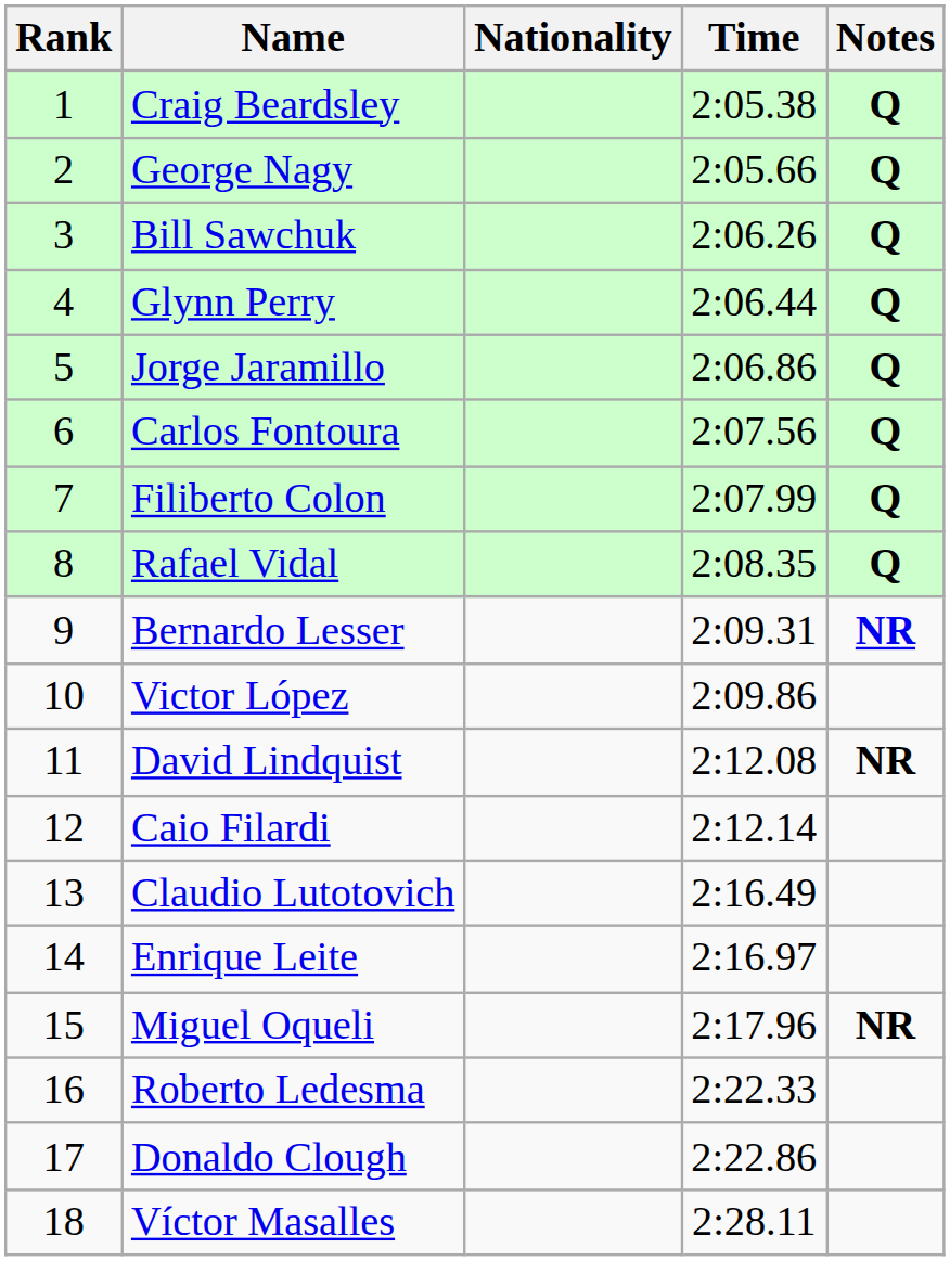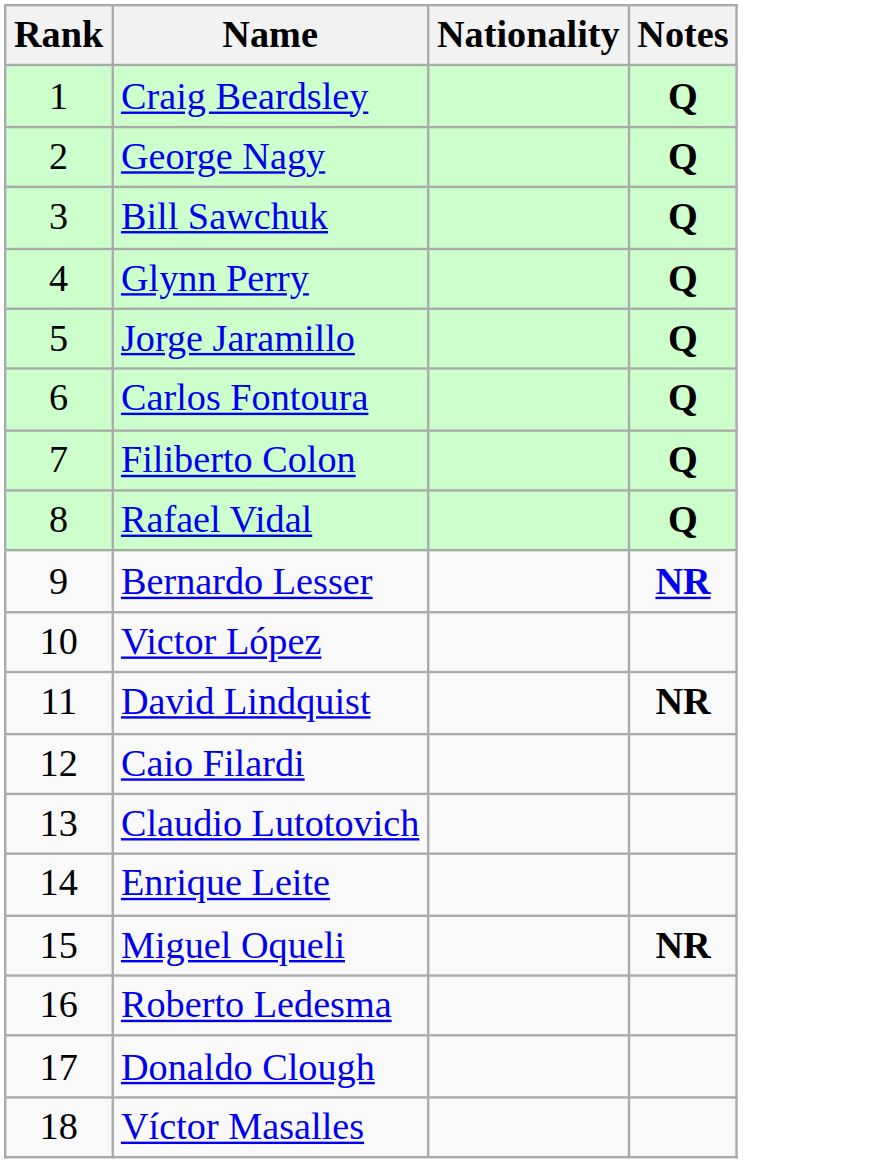 <table class="wikitable sortable" style="text-align:center">
 <tr>
 <th>Rank</th>
 <th>Name</th>
 <th>Nationality</th>
-<th>Time</th>
 <th>Notes</th>
 </tr>
 <tr bgcolor=ccffcc>
 <td>1</td>
 <td align=left><a href='#'>Craig Beardsley</a></td>
 <td align=left></td>
-<td>2:05.38</td>
 <td><strong>Q</strong></td>
 </tr>
 <tr bgcolor=ccffcc>
 <td>2</td>
 <td align=left><a href='#'>George Nagy</a></td>
 <td align=left></td>
-<td>2:05.66</td>
 <td><strong>Q</strong></td>
 </tr>
 <tr bgcolor=ccffcc>
 <td>3</td>
 <td align=left><a href='#'>Bill Sawchuk</a></td>
 <td align=left></td>
-<td>2:06.26</td>
 <td><strong>Q</strong></td>
 </tr>
 <tr bgcolor=ccffcc>
 <td>4</td>
 <td align=left><a href='#'>Glynn Perry</a></td>
 <td align=left></td>
-<td>2:06.44</td>
 <td><strong>Q</strong></td>
 </tr>
 <tr bgcolor=ccffcc>
 <td>5</td>
 <td align=left><a href='#'>Jorge Jaramillo</a></td>
 <td align=left></td>
-<td>2:06.86</td>
 <td><strong>Q</strong></td>
 </tr>
 <tr bgcolor=ccffcc>
 <td>6</td>
 <td align=left><a href='#'>Carlos Fontoura</a></td>
 <td align=left></td>
-<td>2:07.56</td>
 <td><strong>Q</strong></td>
 </tr>
 <tr bgcolor=ccffcc>
 <td>7</td>
 <td align=left><a href='#'>Filiberto Colon</a></td>
 <td align=left></td>
-<td>2:07.99</td>
 <td><strong>Q</strong></td>
 </tr>
 <tr bgcolor=ccffcc>
 <td>8</td>
 <td align=left><a href='#'>Rafael Vidal</a></td>
 <td align=left></td>
-<td>2:08.35</td>
 <td><strong>Q</strong></td>
 </tr>
 <tr>
 <td>9</td>
 <td align=left><a href='#'>Bernardo Lesser</a></td>
 <td align=left></td>
-<td>2:09.31</td>
 <td><strong><a href='#'>NR</a></strong></td>
 </tr>
 <tr>
 <td>10</td>
 <td align=left><a href='#'>Victor López</a></td>
 <td align=left></td>
-<td>2:09.86</td>
 <td></td>
 </tr>
 <tr>
 <td>11</td>
 <td align=left><a href='#'>David Lindquist</a></td>
 <td align=left></td>
-<td>2:12.08</td>
 <td><strong>NR</strong></td>
 </tr>
 <tr>
 <td>12</td>
 <td align=left><a href='#'>Caio Filardi</a></td>
 <td align=left></td>
-<td>2:12.14</td>
 <td></td>
 </tr>
 <tr>
 <td>13</td>
 <td align=left><a href='#'>Claudio Lutotovich</a></td>
 <td align=left></td>
-<td>2:16.49</td>
 <td></td>
 </tr>
 <tr>
 <td>14</td>
 <td align=left><a href='#'>Enrique Leite</a></td>
 <td align=left></td>
-<td>2:16.97</td>
 <td></td>
 </tr>
 <tr>
 <td>15</td>
 <td align=left><a href='#'>Miguel Oqueli</a></td>
 <td align=left></td>
-<td>2:17.96</td>
 <td><strong>NR</strong></td>
 </tr>
 <tr>
 <td>16</td>
 <td align=left><a href='#'>Roberto Ledesma</a></td>
 <td align=left></td>
-<td>2:22.33</td>
 <td></td>
 </tr>
 <tr>
 <td>17</td>
 <td align=left><a href='#'>Donaldo Clough</a></td>
 <td align=left></td>
-<td>2:22.86</td>
 <td></td>
 </tr>
 <tr>
 <td>18</td>
 <td align=left><a href='#'>Víctor Masalles</a></td>
 <td align=left></td>
-<td>2:28.11</td>
 <td></td>
 </tr>
 </table>
